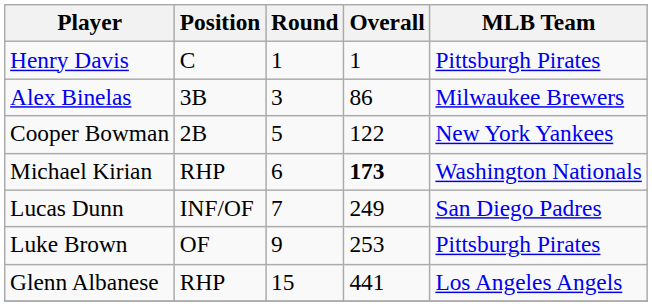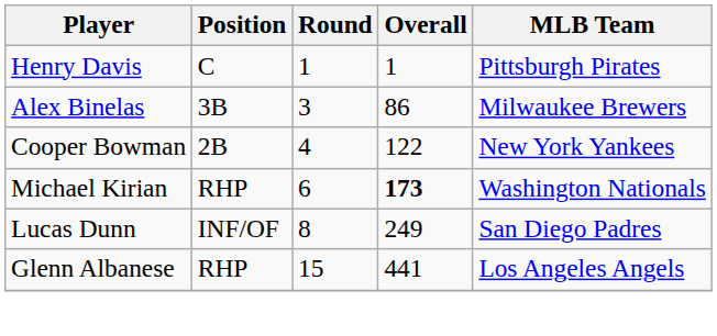 <table class="wikitable">
 <tr>
 <th>Player</th>
 <th>Position</th>
 <th>Round</th>
 <th>Overall</th>
 <th>MLB Team</th>
 </tr>
 <tr>
 <td><a href='#'>Henry Davis</a></td>
 <td>C</td>
 <td>1</td>
 <td>1</td>
 <td><a href='#'>Pittsburgh Pirates</a></td>
 </tr>
 <tr>
 <td><a href='#'>Alex Binelas</a></td>
 <td>3B</td>
 <td>3</td>
 <td>86</td>
 <td><a href='#'>Milwaukee Brewers</a></td>
 </tr>
 <tr>
 <td>Cooper Bowman</td>
 <td>2B</td>
-<td>5</td>
+<td>4</td>
 <td>122</td>
 <td><a href='#'>New York Yankees</a></td>
 </tr>
 <tr>
 <td>Michael Kirian</td>
 <td>RHP</td>
 <td>6</td>
 <td><strong>173</strong></td>
 <td><a href='#'>Washington Nationals</a></td>
 </tr>
 <tr>
 <td>Lucas Dunn</td>
 <td>INF/OF</td>
-<td>7</td>
+<td>8</td>
 <td>249</td>
 <td><a href='#'>San Diego Padres</a></td>
-</tr>
-<tr>
-<td>Luke Brown</td>
-<td>OF</td>
-<td>9</td>
-<td>253</td>
-<td><a href='#'>Pittsburgh Pirates</a></td>
 </tr>
 <tr>
 <td>Glenn Albanese</td>
 <td>RHP</td>
 <td>15</td>
 <td>441</td>
 <td><a href='#'>Los Angeles Angels</a></td>
 </tr>
 <tr>
 </tr>
 </table>
